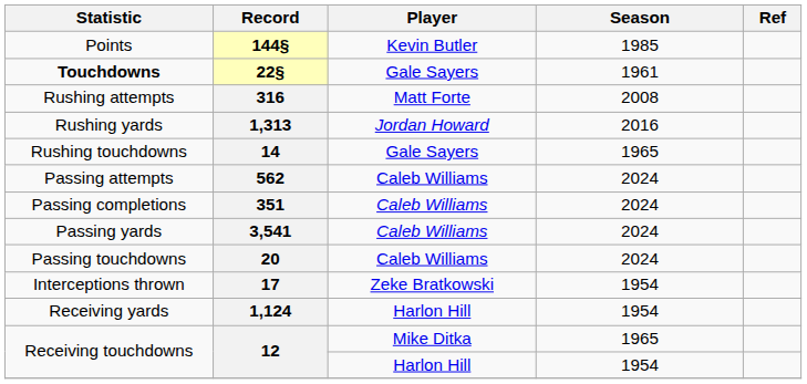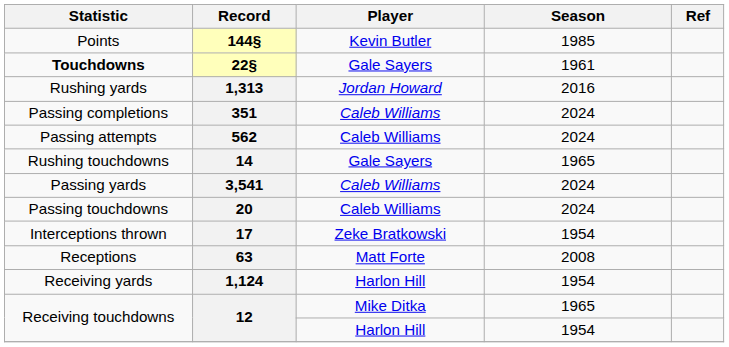 <table class="sortable wikitable" style="text-align:center" width="60%">
 <tr>
 <th scope="col" width=18%>Statistic</th>
 <th scope="col" width=10% class="unsortable">Record</th>
 <th scope="col" width=18%>Player</th>
 <th scope="col" width=18%>Season</th>
 <th scope="col" width=5% class="unsortable">Ref</th>
 </tr>
 <tr>
 <td>Points</td>
 <th style="background-color:#ffffbb">144§</th>
 <td><a href='#'>Kevin Butler</a></td>
 <td>1985</td>
 <td></td>
 </tr>
 <tr>
 <td><strong>Touchdowns</strong></td>
 <th style="background-color:#ffffbb">22§</th>
 <td><a href='#'>Gale Sayers</a></td>
 <td>1961</td>
 <td></td>
 </tr>
 <tr>
-<td>Rushing attempts</td>
-<th>316</th>
-<td><a href='#'>Matt Forte</a></td>
-<td>2008</td>
-<td></td>
-</tr>
-<tr>
 <td>Rushing yards</td>
 <th>1,313</th>
 <td><em><a href='#'>Jordan Howard</a></em></td>
 <td>2016</td>
 <td></td>
 </tr>
 <tr>
-<td>Rushing touchdowns</td>
-<th>14</th>
-<td><a href='#'>Gale Sayers</a></td>
-<td>1965</td>
+<td>Passing completions</td>
+<th>351</th>
+<td><em><a href='#'>Caleb Williams</a></em></td>
+<td>2024</td>
 <td></td>
 </tr>
 <tr>
 <td>Passing attempts</td>
 <th>562</th>
 <td><a href='#'>Caleb Williams</a></td>
 <td>2024</td>
 <td></td>
 </tr>
 <tr>
-<td>Passing completions</td>
-<th>351</th>
-<td><em><a href='#'>Caleb Williams</a></em></td>
-<td>2024</td>
+<td>Rushing touchdowns</td>
+<th>14</th>
+<td><a href='#'>Gale Sayers</a></td>
+<td>1965</td>
 <td></td>
 </tr>
 <tr>
 <td>Passing yards</td>
 <th>3,541</th>
 <td><em><a href='#'>Caleb Williams</a></em></td>
 <td>2024</td>
 <td></td>
 </tr>
 <tr>
 <td>Passing touchdowns</td>
 <th>20</th>
 <td><a href='#'>Caleb Williams</a></td>
 <td>2024</td>
 <td></td>
 </tr>
 <tr>
 <td>Interceptions thrown</td>
 <th>17</th>
 <td><a href='#'>Zeke Bratkowski</a></td>
 <td>1954</td>
 <td></td>
 </tr>
 <tr>
+<td>Receptions</td>
+<th>63</th>
+<td><a href='#'>Matt Forte</a></td>
+<td>2008</td>
+<td></td>
+</tr>
+<tr>
 <td>Receiving yards</td>
 <th>1,124</th>
 <td><a href='#'>Harlon Hill</a></td>
 <td>1954</td>
 <td></td>
 </tr>
 <tr>
 <td rowSpan="2">Receiving touchdowns</td>
 <th rowSpan="2">12</th>
 <td><a href='#'>Mike Ditka</a></td>
 <td>1965</td>
 <td></td>
 </tr>
 <tr>
 <td><a href='#'>Harlon Hill</a></td>
 <td>1954</td>
 <td></td>
 </tr>
 <tr>
 </tr>
 </table>
